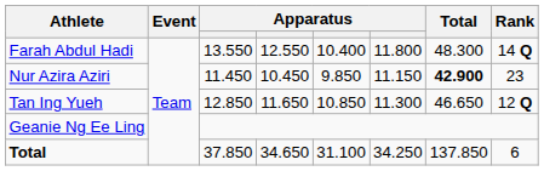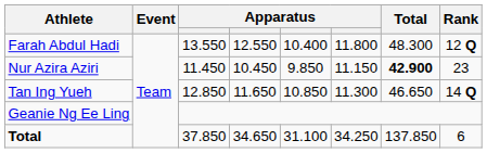 <table class="wikitable" style="font-size:90%">
 <tr>
 <th rowspan=2>Athlete</th>
 <th rowspan=2>Event</th>
 <th colspan=4>Apparatus</th>
 <th rowspan=2>Total</th>
 <th rowspan=2>Rank</th>
 </tr>
 <tr style="font-size:95%">
 <th></th>
 <th></th>
 <th></th>
 <th></th>
 </tr>
 <tr align=center>
 <td align=left><a href='#'>Farah Abdul Hadi</a></td>
 <td align=left rowspan=5><a href='#'>Team</a></td>
 <td>13.550</td>
 <td>12.550</td>
 <td>10.400</td>
 <td>11.800</td>
 <td>48.300</td>
-<td>14 <strong>Q</strong></td>
+<td>12 <strong>Q</strong></td>
 </tr>
 <tr align=center>
 <td align=left><a href='#'>Nur Azira Aziri</a></td>
 <td>11.450</td>
 <td>10.450</td>
 <td>9.850</td>
 <td>11.150</td>
 <td><strong>42.900</strong></td>
 <td>23</td>
 </tr>
 <tr align=center>
 <td align=left><a href='#'>Tan Ing Yueh</a></td>
 <td>12.850</td>
 <td>11.650</td>
 <td>10.850</td>
 <td>11.300</td>
 <td>46.650</td>
-<td>12 <strong>Q</strong></td>
+<td>14 <strong>Q</strong></td>
 </tr>
 <tr align=center>
 <td align=left><a href='#'>Geanie Ng Ee Ling</a></td>
 <td colspan=6></td>
 </tr>
 <tr align=center>
 <td align=left><strong>Total</strong></td>
 <td>37.850</td>
 <td>34.650</td>
 <td>31.100</td>
 <td>34.250</td>
 <td>137.850</td>
 <td>6</td>
 </tr>
 </table>
